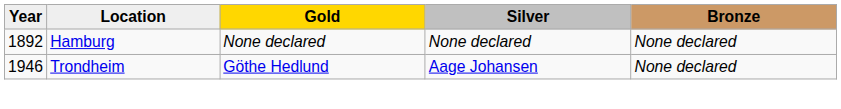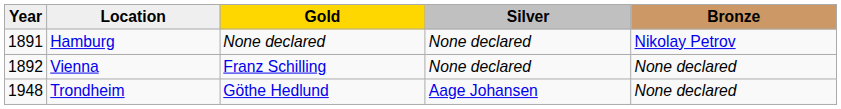 <table class="wikitable sortable" style="width:850px;">
 <tr>
 <th style="width:4%; background:#efefef;">Year</th>
 <th style="width:21%; background:#efefef;">Location</th>
 <th style="width:25%; background:gold">Gold</th>
 <th style="width:25%; background:silver">Silver</th>
 <th style="width:25%; background:#CC9966">Bronze</th>
 </tr>
 <tr>
-<td>1892</td>
+<td>1891</td>
 <td><a href='#'>Hamburg</a></td>
 <td><em>None declared</em></td>
+<td><em>None declared</em></td>
+<td> <a href='#'>Nikolay Petrov</a></td>
+</tr>
+<tr>
+<td>1892</td>
+<td><a href='#'>Vienna</a></td>
+<td> <a href='#'>Franz Schilling</a></td>
 <td><em>None declared</em></td>
 <td><em>None declared</em></td>
 </tr>
 <tr>
-<td>1946</td>
+<td>1948</td>
 <td><a href='#'>Trondheim</a></td>
 <td> <a href='#'>Göthe Hedlund</a></td>
 <td> <a href='#'>Aage Johansen</a></td>
 <td><em>None declared</em></td>
 </tr>
 </table>
